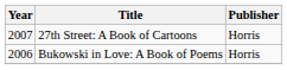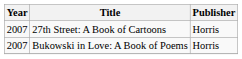 <table class="wikitable">
 <tr>
 <th>Year</th>
 <th>Title</th>
 <th>Publisher</th>
 </tr>
 <tr>
 <td>2007</td>
 <td>27th Street: A Book of Cartoons</td>
 <td>Horris</td>
 </tr>
 <tr>
-<td>2006</td>
+<td>2007</td>
 <td>Bukowski in Love: A Book of Poems</td>
 <td>Horris</td>
 </tr>
 <tr>
 </tr>
 </table>
